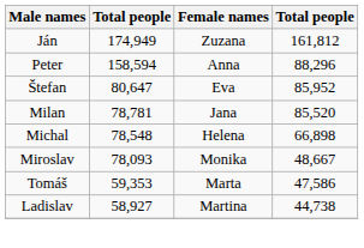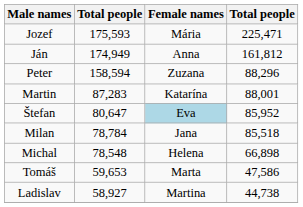 <table class="wikitable" style="text-align:center;" style="margin: 1em auto 1em auto;">
 <tr>
 <th>Male names</th>
 <th>Total people</th>
 <th>Female names</th>
 <th>Total people</th>
 </tr>
 <tr>
+<td>Jozef</td>
+<td>175,593</td>
+<td>Mária</td>
+<td>225,471</td>
+</tr>
+<tr>
 <td>Ján</td>
 <td>174,949</td>
-<td>Zuzana</td>
+<td>Anna</td>
 <td>161,812</td>
 </tr>
 <tr>
 <td>Peter</td>
 <td>158,594</td>
-<td>Anna</td>
+<td>Zuzana</td>
 <td>88,296</td>
+</tr>
+<tr>
+<td>Martin</td>
+<td>87,283</td>
+<td>Katarína</td>
+<td>88,001</td>
 </tr>
 <tr>
 <td>Štefan</td>
 <td>80,647</td>
-<td>Eva</td>
+<td style="background: lightblue;">Eva</td>
 <td>85,952</td>
 </tr>
 <tr>
 <td>Milan</td>
-<td>78,781</td>
+<td>78,784</td>
 <td>Jana</td>
-<td>85,520</td>
+<td>85,518</td>
 </tr>
 <tr>
 <td>Michal</td>
 <td>78,548</td>
 <td>Helena</td>
 <td>66,898</td>
 </tr>
 <tr>
-<td>Miroslav</td>
-<td>78,093</td>
-<td>Monika</td>
-<td>48,667</td>
-</tr>
-<tr>
 <td>Tomáš</td>
-<td>59,353</td>
+<td>59,653</td>
 <td>Marta</td>
 <td>47,586</td>
 </tr>
 <tr>
 <td>Ladislav</td>
 <td>58,927</td>
 <td>Martina</td>
 <td>44,738</td>
 </tr>
 <tr>
 </tr>
 </table>
